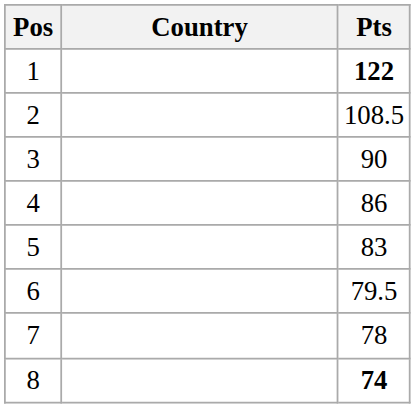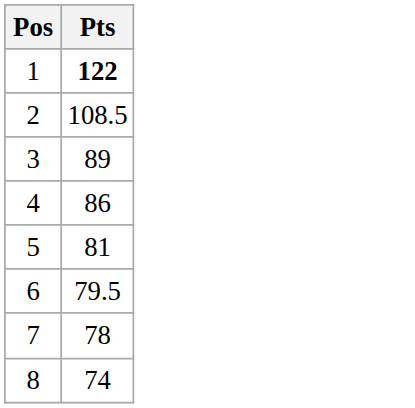 <table class="wikitable" style="text-align: center; font-size:95%">
 <tr>
 <th width="25">Pos</th>
-<th width="150">Country</th>
 <th width="25">Pts</th>
 </tr>
 <tr align="center" valign="top" bgcolor="#FFFFFF">
 <td>1</td>
-<td align="left"></td>
 <td><strong>122</strong></td>
 </tr>
 <tr align="center" valign="top" bgcolor="#FFFFFF">
 <td>2</td>
-<td align="left"></td>
 <td>108.5</td>
 </tr>
 <tr align="center" valign="top" bgcolor="#FFFFFF">
 <td>3</td>
-<td align="left"></td>
-<td>90</td>
+<td>89</td>
 </tr>
 <tr align="center" valign="top" bgcolor="#FFFFFF">
 <td>4</td>
-<td align="left"></td>
 <td>86</td>
 </tr>
 <tr align="center" valign="top" bgcolor="#FFFFFF">
 <td>5</td>
-<td align="left"></td>
-<td>83</td>
+<td>81</td>
 </tr>
 <tr align="center" valign="top" bgcolor="#FFFFFF">
 <td>6</td>
-<td align="left"></td>
 <td>79.5</td>
 </tr>
 <tr align="center" valign="top" bgcolor="#FFFFFF">
 <td>7</td>
-<td align="left"></td>
 <td>78</td>
 </tr>
 <tr align="center" valign="top" bgcolor="#FFFFFF">
 <td>8</td>
-<td align="left"></td>
-<td><strong>74</strong></td>
+<td>74</td>
 </tr>
 </table>
